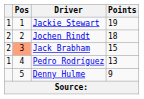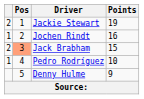 <table class="wikitable" style="font-size: 95%;">
 <tr>
 <th></th>
 <th>Pos</th>
 <th>Driver</th>
 <th>Points</th>
 </tr>
 <tr>
-<td align="left"> 1</td>
+<td align="left"> 2</td>
 <td align="center">1</td>
 <td> <a href='#'>Jackie Stewart</a></td>
 <td align="left">19</td>
 </tr>
 <tr>
-<td align="left"> 2</td>
+<td align="left"> 1</td>
 <td align="center">2</td>
 <td> <a href='#'>Jochen Rindt</a></td>
-<td align="left">18</td>
+<td align="left">16</td>
 </tr>
 <tr>
 <td align="left"> 2</td>
 <td align="center" style="background: lightsalmon;">3</td>
 <td> <a href='#'>Jack Brabham</a></td>
 <td align="left">15</td>
 </tr>
 <tr>
 <td align="left"> 1</td>
 <td align="center">4</td>
 <td> <a href='#'>Pedro Rodríguez</a></td>
-<td align="left">13</td>
+<td align="left">10</td>
 </tr>
 <tr>
 <td align="left"></td>
 <td align="center">5</td>
 <td> <a href='#'>Denny Hulme</a></td>
 <td align="left">9</td>
 </tr>
 <tr>
 <th colspan=4>Source: </th>
 </tr>
 </table>
